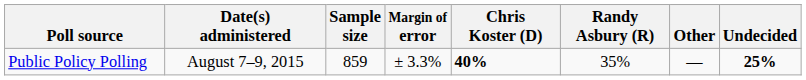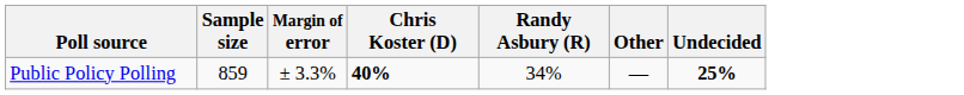 <table class="wikitable">
 <tr valign= bottom>
 <th style="width:150px;">Poll source</th>
-<th style="width:150px;">Date(s)<br>administered</th>
 <th class=small>Sample<br>size</th>
 <th><small>Margin of</small><br>error</th>
 <th style="width:100px;">Chris<br>Koster (D)</th>
 <th style="width:100px;">Randy<br>Asbury (R)</th>
 <th style="width:40px;">Other</th>
 <th style="width:40px;">Undecided</th>
 </tr>
 <tr>
 <td><a href='#'>Public Policy Polling</a></td>
-<td align=center>August 7–9, 2015</td>
 <td align=center>859</td>
 <td align=center>± 3.3%</td>
 <td><strong>40%</strong></td>
-<td align=center>35%</td>
+<td align=center>34%</td>
 <td align=center>—</td>
 <td align=center><strong>25%</strong></td>
 </tr>
 </table>
